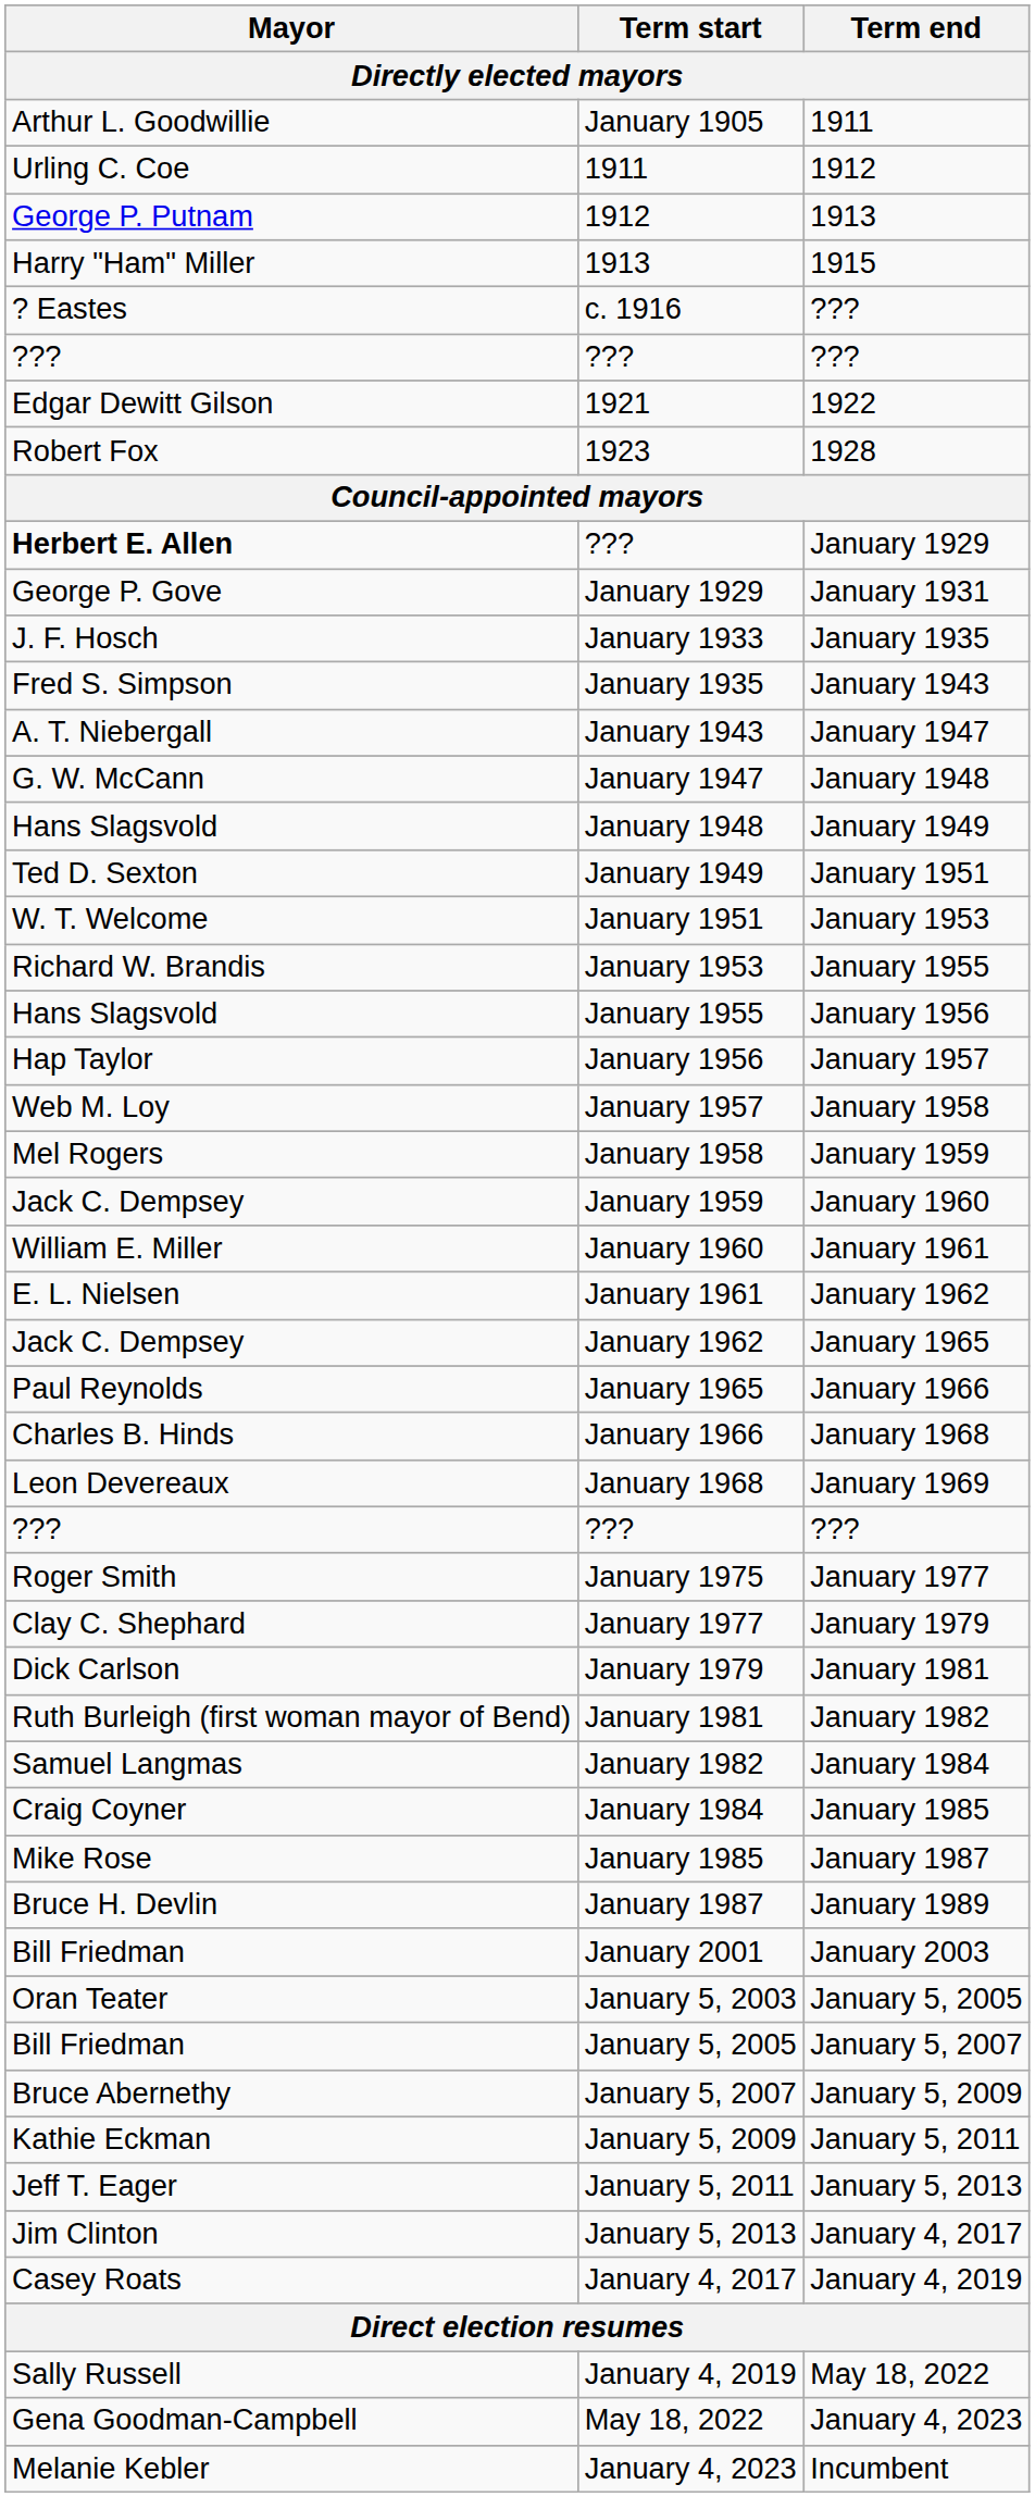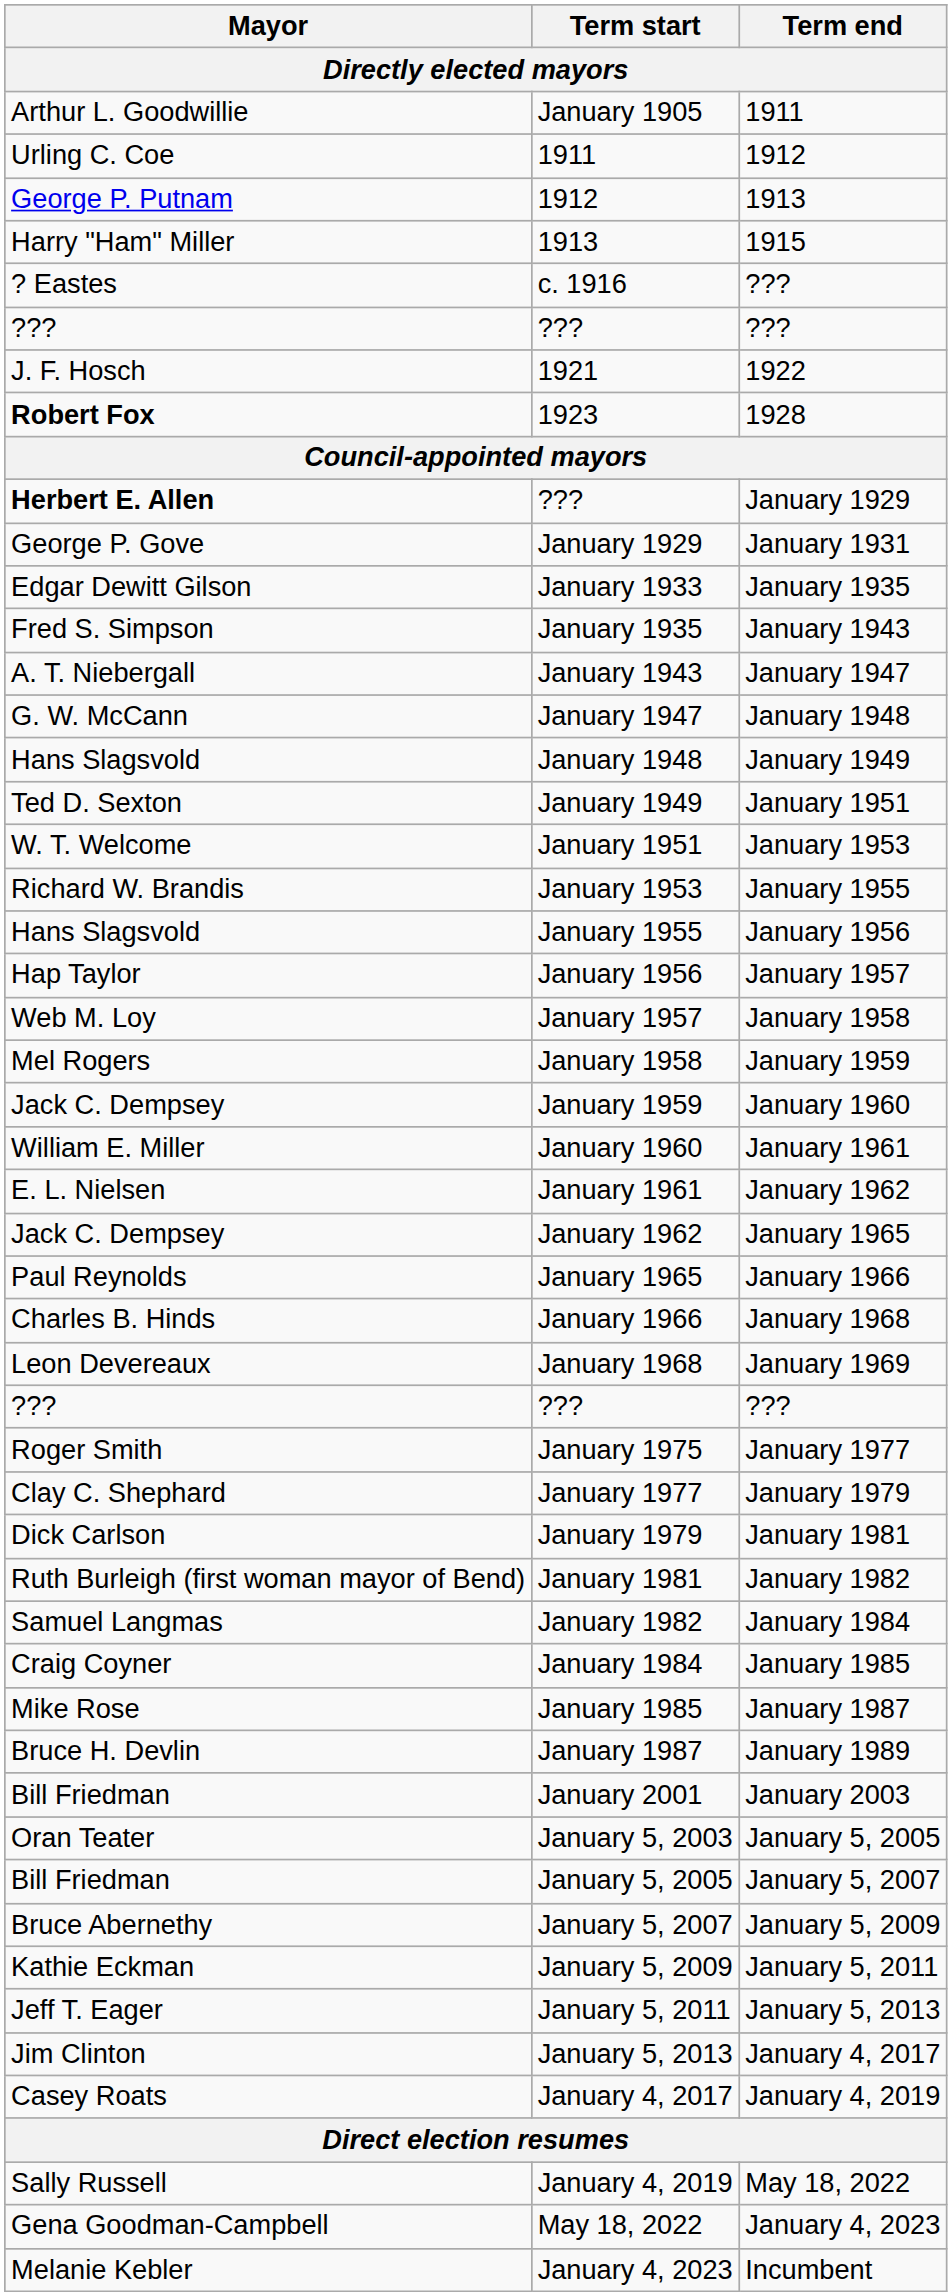 <table class="wikitable">
 <tr>
 <th>Mayor</th>
 <th>Term start</th>
 <th>Term end</th>
 </tr>
 <tr>
 <th colspan=3><em>Directly elected mayors</em></th>
 </tr>
 <tr>
 <td>Arthur L. Goodwillie</td>
 <td>January 1905</td>
 <td>1911</td>
 </tr>
 <tr>
 <td>Urling C. Coe</td>
 <td>1911</td>
 <td>1912</td>
 </tr>
 <tr>
 <td><a href='#'>George P. Putnam</a></td>
 <td>1912</td>
 <td>1913</td>
 </tr>
 <tr>
 <td>Harry "Ham" Miller</td>
 <td>1913</td>
 <td>1915</td>
 </tr>
 <tr>
 <td>? Eastes</td>
 <td>c. 1916</td>
 <td>???</td>
 </tr>
 <tr>
 <td>???</td>
 <td>???</td>
 <td>???</td>
 </tr>
 <tr>
-<td>Edgar Dewitt Gilson</td>
+<td>J. F. Hosch</td>
 <td>1921</td>
 <td>1922</td>
 </tr>
 <tr>
-<td>Robert Fox</td>
+<td><strong>Robert Fox</strong></td>
 <td>1923</td>
 <td>1928</td>
 </tr>
 <tr>
 <th colspan=3><em>Council-appointed mayors</em></th>
 </tr>
 <tr>
 <td><strong>Herbert E. Allen</strong></td>
 <td>???</td>
 <td>January 1929</td>
 </tr>
 <tr>
 <td>George P. Gove</td>
 <td>January 1929</td>
 <td>January 1931</td>
 </tr>
 <tr>
-<td>J. F. Hosch</td>
+<td>Edgar Dewitt Gilson</td>
 <td>January 1933</td>
 <td>January 1935</td>
 </tr>
 <tr>
 <td>Fred S. Simpson</td>
 <td>January 1935</td>
 <td>January 1943</td>
 </tr>
 <tr>
 <td>A. T. Niebergall</td>
 <td>January 1943</td>
 <td>January 1947</td>
 </tr>
 <tr>
 <td>G. W. McCann</td>
 <td>January 1947</td>
 <td>January 1948</td>
 </tr>
 <tr>
 <td>Hans Slagsvold</td>
 <td>January 1948</td>
 <td>January 1949</td>
 </tr>
 <tr>
 <td>Ted D. Sexton</td>
 <td>January 1949</td>
 <td>January 1951</td>
 </tr>
 <tr>
 <td>W. T. Welcome</td>
 <td>January 1951</td>
 <td>January 1953</td>
 </tr>
 <tr>
 <td>Richard W. Brandis</td>
 <td>January 1953</td>
 <td>January 1955</td>
 </tr>
 <tr>
 <td>Hans Slagsvold</td>
 <td>January 1955</td>
 <td>January 1956</td>
 </tr>
 <tr>
 <td>Hap Taylor</td>
 <td>January 1956</td>
 <td>January 1957</td>
 </tr>
 <tr>
 <td>Web M. Loy</td>
 <td>January 1957</td>
 <td>January 1958</td>
 </tr>
 <tr>
 <td>Mel Rogers</td>
 <td>January 1958</td>
 <td>January 1959</td>
 </tr>
 <tr>
 <td>Jack C. Dempsey</td>
 <td>January 1959</td>
 <td>January 1960</td>
 </tr>
 <tr>
 <td>William E. Miller</td>
 <td>January 1960</td>
 <td>January 1961</td>
 </tr>
 <tr>
 <td>E. L. Nielsen</td>
 <td>January 1961</td>
 <td>January 1962</td>
 </tr>
 <tr>
 <td>Jack C. Dempsey</td>
 <td>January 1962</td>
 <td>January 1965</td>
 </tr>
 <tr>
 <td>Paul Reynolds</td>
 <td>January 1965</td>
 <td>January 1966</td>
 </tr>
 <tr>
 <td>Charles B. Hinds</td>
 <td>January 1966</td>
 <td>January 1968</td>
 </tr>
 <tr>
 <td>Leon Devereaux</td>
 <td>January 1968</td>
 <td>January 1969</td>
 </tr>
 <tr>
 <td>???</td>
 <td>???</td>
 <td>???</td>
 </tr>
 <tr>
 <td>Roger Smith</td>
 <td>January 1975</td>
 <td>January 1977</td>
 </tr>
 <tr>
 <td>Clay C. Shephard</td>
 <td>January 1977</td>
 <td>January 1979</td>
 </tr>
 <tr>
 <td>Dick Carlson</td>
 <td>January 1979</td>
 <td>January 1981</td>
 </tr>
 <tr>
 <td>Ruth Burleigh (first woman mayor of Bend)</td>
 <td>January 1981</td>
 <td>January 1982</td>
 </tr>
 <tr>
 <td>Samuel Langmas</td>
 <td>January 1982</td>
 <td>January 1984</td>
 </tr>
 <tr>
 <td>Craig Coyner</td>
 <td>January 1984</td>
 <td>January 1985</td>
 </tr>
 <tr>
 <td>Mike Rose</td>
 <td>January 1985</td>
 <td>January 1987</td>
 </tr>
 <tr>
 <td>Bruce H. Devlin</td>
 <td>January 1987</td>
 <td>January 1989</td>
 </tr>
 <tr>
 <td>Bill Friedman</td>
 <td>January 2001</td>
 <td>January 2003</td>
 </tr>
 <tr>
 <td>Oran Teater</td>
 <td>January 5, 2003</td>
 <td>January 5, 2005</td>
 </tr>
 <tr>
 <td>Bill Friedman</td>
 <td>January 5, 2005</td>
 <td>January 5, 2007</td>
 </tr>
 <tr>
 <td>Bruce Abernethy</td>
 <td>January 5, 2007</td>
 <td>January 5, 2009</td>
 </tr>
 <tr>
 <td>Kathie Eckman</td>
 <td>January 5, 2009</td>
 <td>January 5, 2011</td>
 </tr>
 <tr>
 <td>Jeff T. Eager</td>
 <td>January 5, 2011</td>
 <td>January 5, 2013</td>
 </tr>
 <tr>
 <td>Jim Clinton</td>
 <td>January 5, 2013</td>
 <td>January 4, 2017</td>
 </tr>
 <tr>
 <td>Casey Roats</td>
 <td>January 4, 2017</td>
 <td>January 4, 2019</td>
 </tr>
 <tr>
 <th colspan=3><em>Direct election resumes</em></th>
 </tr>
 <tr>
 <td>Sally Russell</td>
 <td>January 4, 2019</td>
 <td>May 18, 2022</td>
 </tr>
 <tr>
 <td>Gena Goodman-Campbell</td>
 <td>May 18, 2022</td>
 <td>January 4, 2023</td>
 </tr>
 <tr>
 <td>Melanie Kebler</td>
 <td>January 4, 2023</td>
 <td>Incumbent</td>
 </tr>
 </table>
